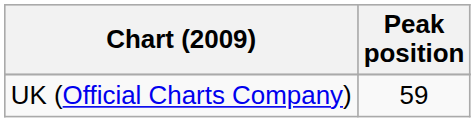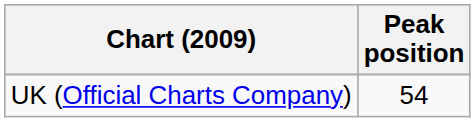 <table class="wikitable">
 <tr>
 <th>Chart (2009)</th>
 <th>Peak<br>position</th>
 </tr>
 <tr>
 </tr>
 <tr>
 </tr>
 <tr>
 <td>UK (<a href='#'>Official Charts Company</a>)</td>
-<td style="text-align:center;">59</td>
+<td style="text-align:center;">54</td>
 </tr>
 </table>
